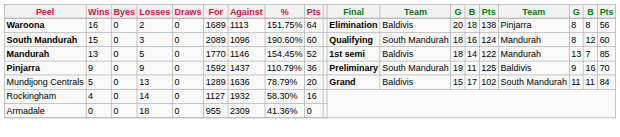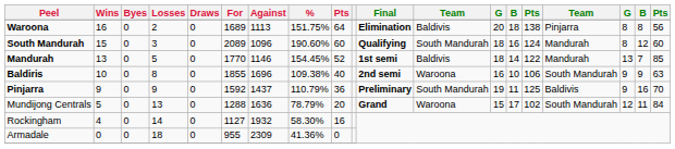 <table style="font-size: 85%; text-align: left;" class="wikitable">
 <tr>
 <th style="color:crimson">Peel</th>
 <th style="color:crimson">Wins</th>
 <th style="color:crimson">Byes</th>
 <th style="color:crimson">Losses</th>
 <th style="color:crimson">Draws</th>
 <th style="color:crimson">For</th>
 <th style="color:crimson">Against</th>
 <th style="color:crimson">%</th>
 <th style="color:crimson">Pts</th>
 <th></th>
 <th style="color:green">Final</th>
 <th style="color:green">Team</th>
 <th style="color:green">G</th>
 <th style="color:green">B</th>
 <th style="color:green">Pts</th>
 <th style="color:green">Team</th>
 <th style="color:green">G</th>
 <th style="color:green">B</th>
 <th style="color:green">Pts</th>
 </tr>
 <tr>
 </tr>
 <tr>
 </tr>
 <tr>
 <td><strong>	Waroona	</strong></td>
 <td>16</td>
 <td>0</td>
 <td>2</td>
 <td>0</td>
 <td>1689</td>
 <td>1113</td>
 <td>151.75%</td>
 <td>64</td>
 <td></td>
 <td><strong>Elimination</strong></td>
 <td>Baldivis</td>
 <td>20</td>
 <td>18</td>
 <td>138</td>
 <td>Pinjarra</td>
 <td>8</td>
 <td>8</td>
 <td>56</td>
 </tr>
 <tr>
 <td><strong>	South Mandurah	</strong></td>
 <td>15</td>
 <td>0</td>
 <td>3</td>
 <td>0</td>
 <td>2089</td>
 <td>1096</td>
 <td>190.60%</td>
 <td>60</td>
 <td></td>
 <td><strong>Qualifying</strong></td>
 <td>South Mandurah</td>
 <td>18</td>
 <td>16</td>
 <td>124</td>
 <td>Mandurah</td>
 <td>8</td>
 <td>12</td>
 <td>60</td>
 </tr>
 <tr>
 <td><strong>	Mandurah	</strong></td>
 <td>13</td>
 <td>0</td>
 <td>5</td>
 <td>0</td>
 <td>1770</td>
 <td>1146</td>
 <td>154.45%</td>
 <td>52</td>
 <td></td>
 <td><strong>1st semi</strong></td>
 <td>Baldivis</td>
 <td>18</td>
 <td>14</td>
 <td>122</td>
 <td>Mandurah</td>
 <td>13</td>
 <td>7</td>
 <td>85</td>
 </tr>
+<tr>
+<td><strong>	Baldiris	</strong></td>
+<td>10</td>
+<td>0</td>
+<td>8</td>
+<td>0</td>
+<td>1855</td>
+<td>1696</td>
+<td>109.38%</td>
+<td>40</td>
+<td></td>
+<td><strong>2nd semi</strong></td>
+<td>Waroona</td>
+<td>16</td>
+<td>10</td>
+<td>106</td>
+<td>South Mandurah</td>
+<td>9</td>
+<td>9</td>
+<td>63</td>
+</tr>
 <tr ||>
 <td><strong>	Pinjarra	</strong></td>
 <td>9</td>
 <td>0</td>
 <td>9</td>
 <td>0</td>
 <td>1592</td>
 <td>1437</td>
 <td>110.79%</td>
 <td>36</td>
 <td></td>
 <td><strong>Preliminary</strong></td>
 <td>South Mandurah</td>
 <td>19</td>
 <td>11</td>
 <td>125</td>
 <td>Baldivis</td>
 <td>9</td>
 <td>16</td>
 <td>70</td>
 </tr>
 <tr>
 <td>Mundijong Centrals</td>
 <td>5</td>
 <td>0</td>
 <td>13</td>
 <td>0</td>
-<td>1289</td>
+<td>1288</td>
 <td>1636</td>
 <td>78.79%</td>
 <td>20</td>
 <td></td>
 <td><strong>Grand</strong></td>
-<td>Baldivis</td>
+<td>Waroona</td>
 <td>15</td>
 <td>17</td>
 <td>102</td>
 <td>South Mandurah</td>
-<td>11</td>
+<td>12</td>
 <td>11</td>
 <td>84</td>
 </tr>
 <tr>
 <td>Rockingham</td>
 <td>4</td>
 <td>0</td>
 <td>14</td>
 <td>0</td>
 <td>1127</td>
 <td>1932</td>
 <td>58.30%</td>
 <td>16</td>
 <td></td>
 </tr>
 <tr>
 <td>Armadale</td>
 <td>0</td>
 <td>0</td>
 <td>18</td>
 <td>0</td>
 <td>955</td>
 <td>2309</td>
 <td>41.36%</td>
 <td>0</td>
 <td></td>
 </tr>
 <tr>
 </tr>
 </table>
